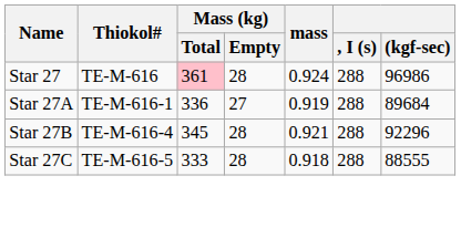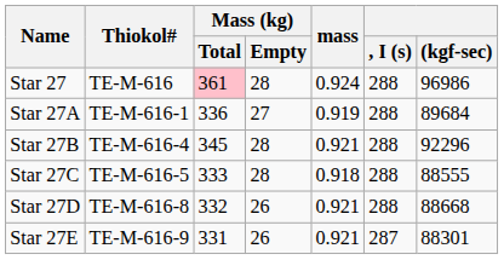 <table class="sortable wikitable">
 <tr>
 <th rowspan="2">Name</th>
 <th rowspan="2">Thiokol#</th>
 <th colspan="2">Mass (kg)</th>
 <th rowspan="2"> mass </th>
 <th colspan="2"></th>
 </tr>
 <tr>
 <th>Total</th>
 <th>Empty</th>
 <th>, I (s)</th>
 <th> (kgf-sec)</th>
 </tr>
 <tr>
 <td>Star 27</td>
 <td>TE-M-616</td>
 <td style="background: pink;">361</td>
 <td>28</td>
 <td>0.924</td>
 <td>288</td>
 <td>96986</td>
 </tr>
 <tr>
 <td>Star 27A</td>
 <td>TE-M-616-1</td>
 <td>336</td>
 <td>27</td>
 <td>0.919</td>
 <td>288</td>
 <td>89684</td>
 </tr>
 <tr>
 <td>Star 27B</td>
 <td>TE-M-616-4</td>
 <td>345</td>
 <td>28</td>
 <td>0.921</td>
 <td>288</td>
 <td>92296</td>
 </tr>
 <tr>
 <td>Star 27C</td>
 <td>TE-M-616-5</td>
 <td>333</td>
 <td>28</td>
 <td>0.918</td>
 <td>288</td>
 <td>88555</td>
 </tr>
+<tr>
+<td>Star 27D</td>
+<td>TE-M-616-8</td>
+<td>332</td>
+<td>26</td>
+<td>0.921</td>
+<td>288</td>
+<td>88668</td>
+</tr>
+<tr>
+<td>Star 27E</td>
+<td>TE-M-616-9</td>
+<td>331</td>
+<td>26</td>
+<td>0.921</td>
+<td>287</td>
+<td>88301</td>
+</tr>
 </table>
